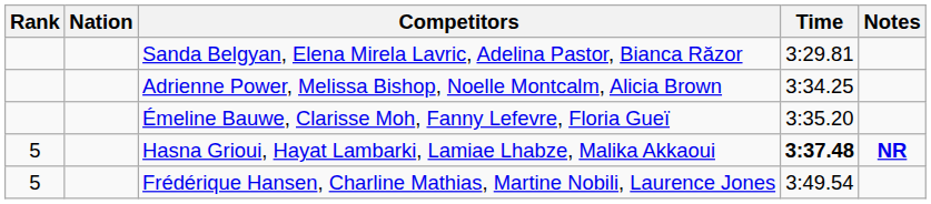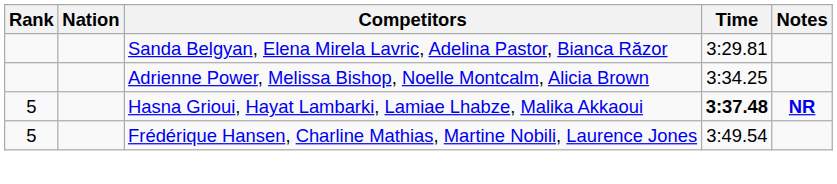 <table class="wikitable sortable" style="text-align:center; font-size:95%">
 <tr>
 <th>Rank</th>
 <th>Nation</th>
 <th>Competitors</th>
 <th>Time</th>
 <th>Notes</th>
 </tr>
 <tr>
 <td></td>
 <td align=left></td>
 <td align=left><a href='#'>Sanda Belgyan</a>, <a href='#'>Elena Mirela Lavric</a>, <a href='#'>Adelina Pastor</a>, <a href='#'>Bianca Răzor</a></td>
 <td>3:29.81</td>
 <td></td>
 </tr>
 <tr>
 <td></td>
 <td align=left></td>
 <td align=left><a href='#'>Adrienne Power</a>, <a href='#'>Melissa Bishop</a>, <a href='#'>Noelle Montcalm</a>, <a href='#'>Alicia Brown</a></td>
 <td>3:34.25</td>
 <td></td>
 </tr>
 <tr>
-<td></td>
-<td align=left></td>
-<td align=left><a href='#'>Émeline Bauwe</a>, <a href='#'>Clarisse Moh</a>, <a href='#'>Fanny Lefevre</a>, <a href='#'>Floria Gueï</a></td>
-<td>3:35.20</td>
-<td></td>
-</tr>
-<tr>
 <td>5</td>
 <td align=left></td>
 <td align=left><a href='#'>Hasna Grioui</a>, <a href='#'>Hayat Lambarki</a>, <a href='#'>Lamiae Lhabze</a>, <a href='#'>Malika Akkaoui</a></td>
 <td><strong>3:37.48</strong></td>
 <td><strong><a href='#'>NR</a></strong></td>
 </tr>
 <tr>
 <td>5</td>
 <td align=left></td>
 <td align=left><a href='#'>Frédérique Hansen</a>, <a href='#'>Charline Mathias</a>, <a href='#'>Martine Nobili</a>, <a href='#'>Laurence Jones</a></td>
 <td>3:49.54</td>
 <td></td>
 </tr>
 </table>
